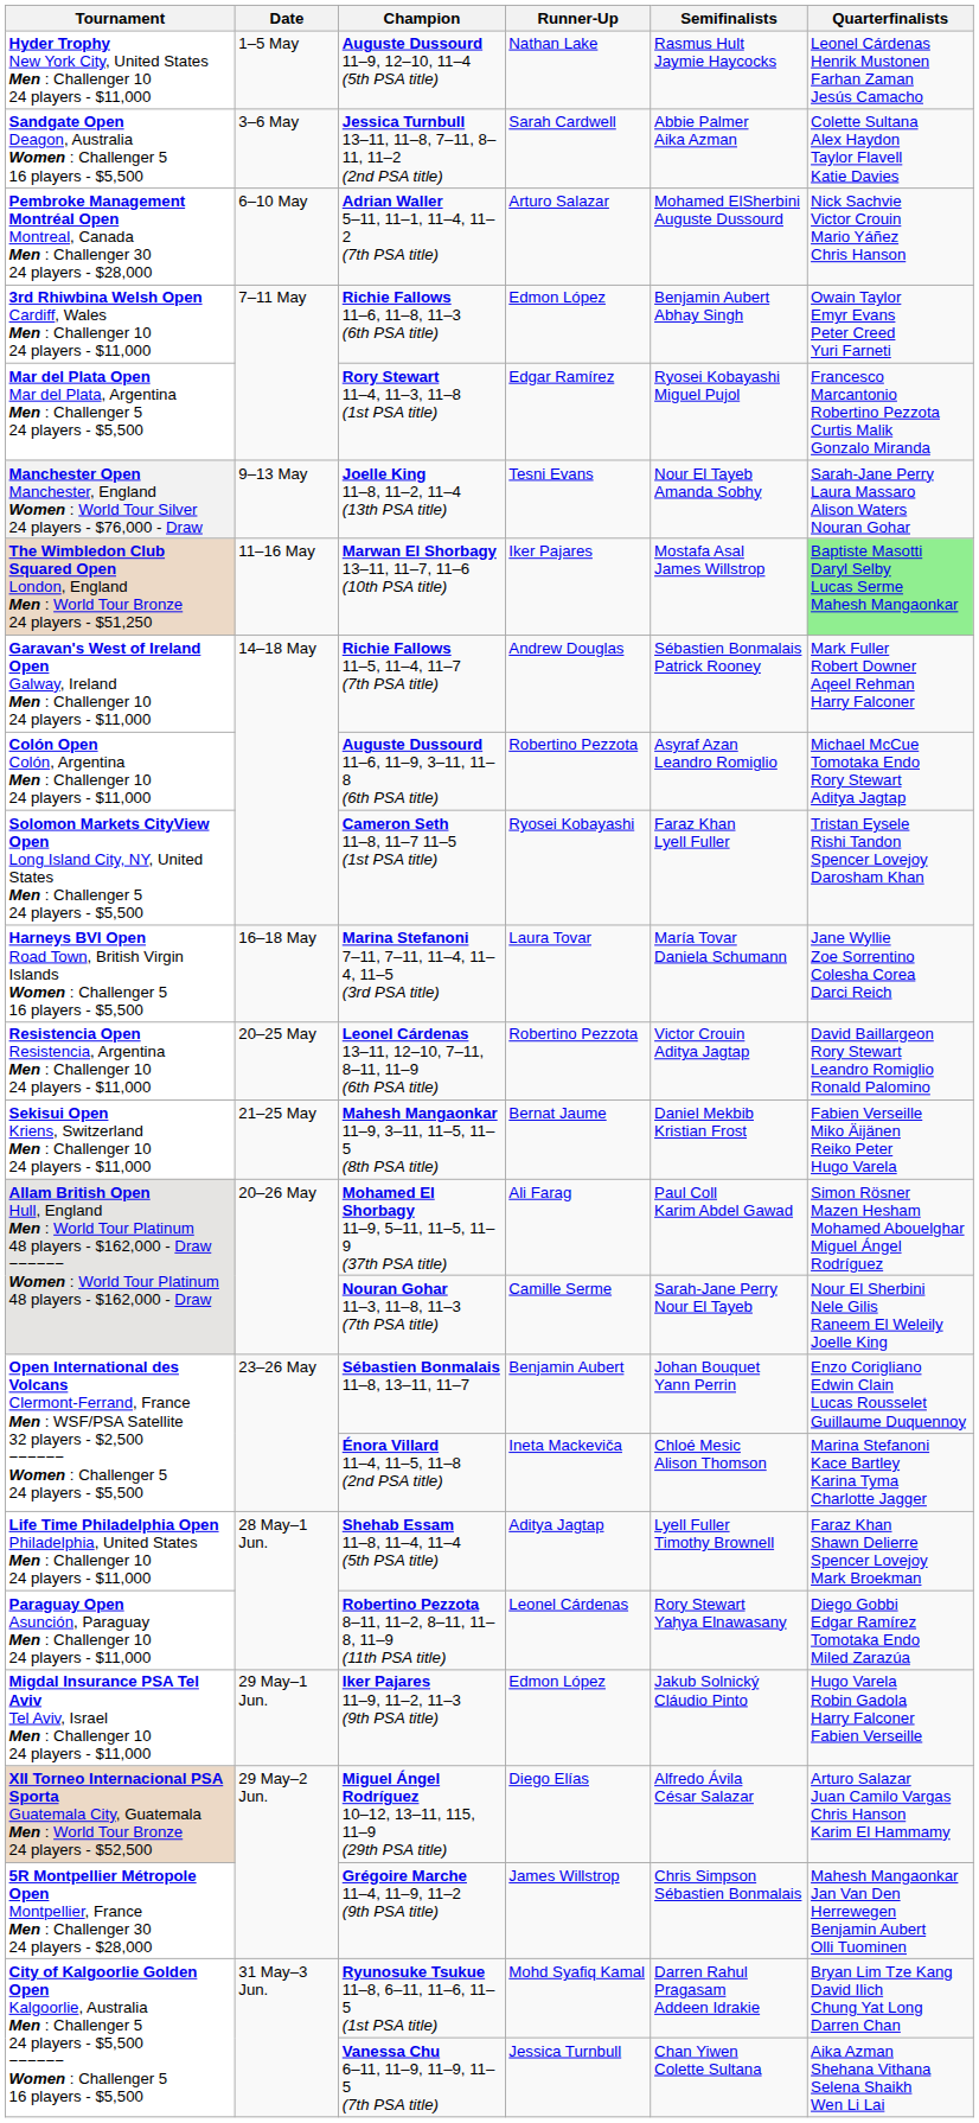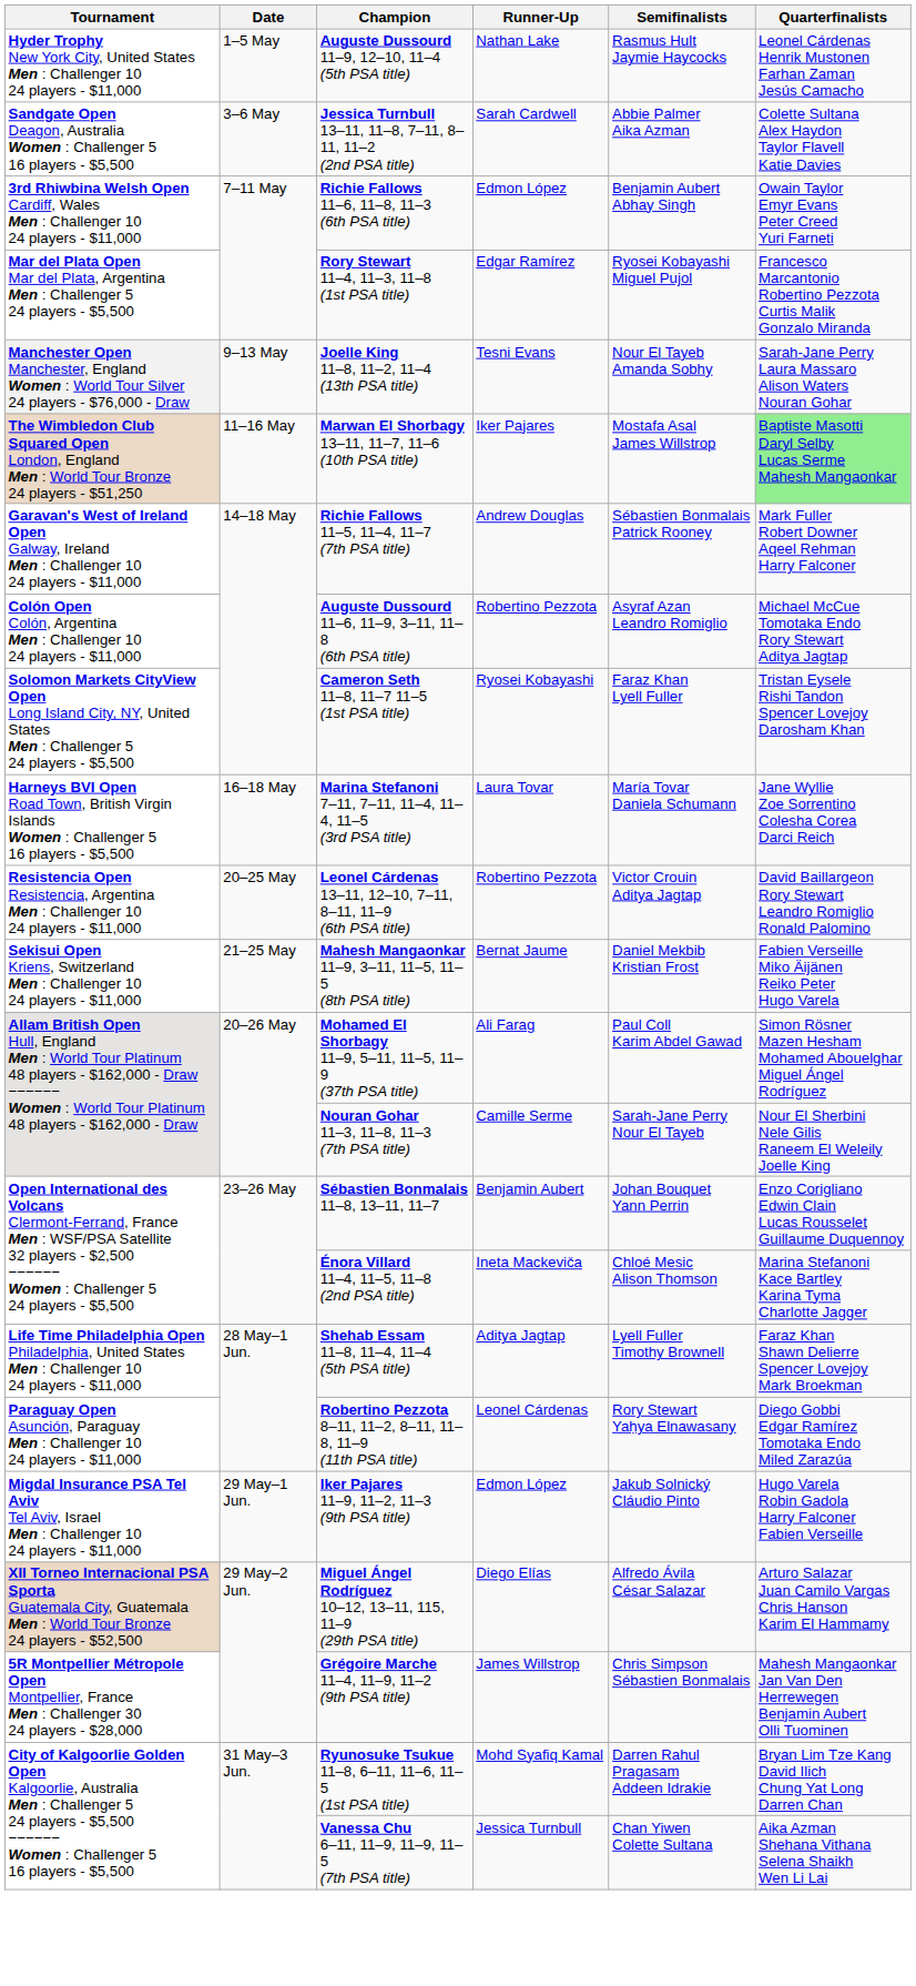 <table class="wikitable" style="font-size:88%">
 <tr>
 <th width=250>Tournament</th>
 <th width=110>Date</th>
 <th width=170>Champion</th>
 <th width=150>Runner-Up</th>
 <th width=155>Semifinalists</th>
 <th width=160>Quarterfinalists</th>
 </tr>
 <tr valign=top>
 <td style="background:#fff;"><strong><a href='#'>Hyder Trophy</a></strong><br> <a href='#'>New York City</a>, United States<br><strong> <em>Men</em> </strong>: Challenger 10<br>24 players - $11,000</td>
 <td>1–5 May</td>
 <td> <strong><a href='#'>Auguste Dussourd</a></strong><br>11–9, 12–10, 11–4<br><em>(5th PSA title)</em></td>
 <td> <a href='#'>Nathan Lake</a></td>
 <td> <a href='#'>Rasmus Hult</a><br> <a href='#'>Jaymie Haycocks</a></td>
 <td> <a href='#'>Leonel Cárdenas</a><br> <a href='#'>Henrik Mustonen</a><br> <a href='#'>Farhan Zaman</a><br> <a href='#'>Jesús Camacho</a></td>
 </tr>
 <tr valign=top>
 <td style="background:#fff;"><strong><a href='#'>Sandgate  Open</a></strong><br> <a href='#'>Deagon</a>, Australia<br><strong> <em>Women</em> </strong>: Challenger 5<br>16 players - $5,500</td>
 <td>3–6 May</td>
 <td> <strong><a href='#'>Jessica Turnbull</a></strong><br>13–11, 11–8, 7–11, 8–11, 11–2<br><em>(2nd PSA title)</em></td>
 <td> <a href='#'>Sarah Cardwell</a></td>
 <td> <a href='#'>Abbie Palmer</a><br> <a href='#'>Aika Azman</a></td>
 <td> <a href='#'>Colette Sultana</a><br> <a href='#'>Alex Haydon</a><br> <a href='#'>Taylor Flavell</a><br> <a href='#'>Katie Davies</a></td>
-</tr>
-<tr valign=top>
-<td style="background:#fff;"><strong><a href='#'>Pembroke Management Montréal Open</a></strong><br> <a href='#'>Montreal</a>, Canada<br><strong> <em>Men</em> </strong>: Challenger 30<br>24 players - $28,000</td>
-<td>6–10 May</td>
-<td> <strong><a href='#'>Adrian Waller</a></strong><br>5–11, 11–1, 11–4, 11–2<br><em>(7th PSA title)</em></td>
-<td> <a href='#'>Arturo Salazar</a></td>
-<td> <a href='#'>Mohamed ElSherbini</a><br> <a href='#'>Auguste Dussourd</a></td>
-<td> <a href='#'>Nick Sachvie</a><br> <a href='#'>Victor Crouin</a><br> <a href='#'>Mario Yáñez</a><br> <a href='#'>Chris Hanson</a></td>
 </tr>
 <tr valign=top>
 <td style="background:#fff;"><strong><a href='#'>3rd Rhiwbina Welsh Open</a></strong><br> <a href='#'>Cardiff</a>, Wales<br><strong> <em>Men</em> </strong>: Challenger 10<br>24 players - $11,000</td>
 <td rowspan=2>7–11 May</td>
 <td> <strong><a href='#'>Richie Fallows</a></strong><br>11–6, 11–8, 11–3<br><em>(6th PSA title)</em></td>
 <td> <a href='#'>Edmon López</a></td>
 <td> <a href='#'>Benjamin Aubert</a><br> <a href='#'>Abhay Singh</a></td>
 <td> <a href='#'>Owain Taylor</a><br> <a href='#'>Emyr Evans</a><br> <a href='#'>Peter Creed</a><br> <a href='#'>Yuri Farneti</a></td>
 </tr>
 <tr valign=top>
 <td style="background:#fff;"><strong><a href='#'>Mar del Plata Open</a></strong><br> <a href='#'>Mar del Plata</a>, Argentina<br><strong> <em>Men</em> </strong>: Challenger 5<br>24 players - $5,500</td>
 <td> <strong><a href='#'>Rory Stewart</a></strong><br>11–4, 11–3, 11–8<br><em>(1st PSA title)</em></td>
 <td> <a href='#'>Edgar Ramírez</a></td>
 <td> <a href='#'>Ryosei Kobayashi</a><br> <a href='#'>Miguel Pujol</a></td>
 <td> <a href='#'>Francesco Marcantonio</a><br> <a href='#'>Robertino Pezzota</a><br> <a href='#'>Curtis Malik</a><br> <a href='#'>Gonzalo Miranda</a></td>
 </tr>
 <tr valign=top>
 <td style="background:#f2f2f2;"><strong><a href='#'>Manchester Open</a></strong><br> <a href='#'>Manchester</a>, England<br><strong> <em>Women</em> </strong>: <a href='#'>World Tour Silver</a><br>24 players - $76,000 - <a href='#'>Draw</a></td>
 <td>9–13 May</td>
 <td> <strong><a href='#'>Joelle King</a></strong><br>11–8, 11–2, 11–4<br><em>(13th PSA title)</em></td>
 <td> <a href='#'>Tesni Evans</a></td>
 <td> <a href='#'>Nour El Tayeb</a><br> <a href='#'>Amanda Sobhy</a></td>
 <td> <a href='#'>Sarah-Jane Perry</a><br> <a href='#'>Laura Massaro</a><br> <a href='#'>Alison Waters</a><br> <a href='#'>Nouran Gohar</a></td>
 </tr>
 <tr valign=top>
 <td style="background:#ecd9c6;"><strong><a href='#'>The Wimbledon Club Squared Open</a></strong><br> <a href='#'>London</a>, England<br><strong> <em>Men</em> </strong>: <a href='#'>World Tour Bronze</a><br>24 players - $51,250</td>
 <td>11–16 May</td>
 <td> <strong><a href='#'>Marwan El Shorbagy</a></strong><br>13–11, 11–7, 11–6<br><em>(10th PSA title)</em></td>
 <td> <a href='#'>Iker Pajares</a></td>
 <td> <a href='#'>Mostafa Asal</a><br> <a href='#'>James Willstrop</a></td>
 <td style="background: lightgreen;"> <a href='#'>Baptiste Masotti</a><br> <a href='#'>Daryl Selby</a><br> <a href='#'>Lucas Serme</a><br> <a href='#'>Mahesh Mangaonkar</a></td>
 </tr>
 <tr valign=top>
 <td style="background:#fff;"><strong><a href='#'>Garavan's West of Ireland Open</a></strong><br> <a href='#'>Galway</a>, Ireland<br><strong> <em>Men</em> </strong>: Challenger 10<br>24 players - $11,000</td>
 <td rowspan=3>14–18 May</td>
 <td> <strong><a href='#'>Richie Fallows</a></strong><br>11–5, 11–4, 11–7<br><em>(7th PSA title)</em></td>
 <td> <a href='#'>Andrew Douglas</a></td>
 <td> <a href='#'>Sébastien Bonmalais</a><br> <a href='#'>Patrick Rooney</a></td>
 <td> <a href='#'>Mark Fuller</a><br> <a href='#'>Robert Downer</a><br> <a href='#'>Aqeel Rehman</a><br> <a href='#'>Harry Falconer</a></td>
 </tr>
 <tr valign=top>
 <td style="background:#fff;"><strong><a href='#'>Colón Open</a></strong><br> <a href='#'>Colón</a>, Argentina<br><strong> <em>Men</em> </strong>: Challenger 10<br>24 players - $11,000</td>
 <td> <strong><a href='#'>Auguste Dussourd</a></strong><br>11–6, 11–9, 3–11, 11–8<br><em>(6th PSA title)</em></td>
 <td> <a href='#'>Robertino Pezzota</a></td>
 <td> <a href='#'>Asyraf Azan</a><br> <a href='#'>Leandro Romiglio</a></td>
 <td> <a href='#'>Michael McCue</a><br> <a href='#'>Tomotaka Endo</a><br> <a href='#'>Rory Stewart</a><br> <a href='#'>Aditya Jagtap</a></td>
 </tr>
 <tr valign=top>
 <td style="background:#fff;"><strong><a href='#'>Solomon Markets CityView Open</a></strong><br> <a href='#'>Long Island City, NY</a>, United States<br><strong> <em>Men</em> </strong>: Challenger 5<br>24 players - $5,500</td>
 <td> <strong><a href='#'>Cameron Seth</a></strong><br>11–8, 11–7 11–5<br><em>(1st PSA title)</em></td>
 <td> <a href='#'>Ryosei Kobayashi</a></td>
 <td> <a href='#'>Faraz Khan</a><br> <a href='#'>Lyell Fuller</a></td>
 <td> <a href='#'>Tristan Eysele</a><br> <a href='#'>Rishi Tandon</a><br> <a href='#'>Spencer Lovejoy</a><br> <a href='#'>Darosham Khan</a></td>
 </tr>
 <tr valign=top>
 <td style="background:#fff;"><strong><a href='#'>Harneys BVI Open</a></strong><br> <a href='#'>Road Town</a>, British Virgin Islands<br><strong> <em>Women</em> </strong>: Challenger 5<br>16 players - $5,500</td>
 <td>16–18 May</td>
 <td> <strong><a href='#'>Marina Stefanoni</a></strong><br>7–11, 7–11, 11–4, 11–4, 11–5<em><br>(3rd PSA title)</em></td>
 <td> <a href='#'>Laura Tovar</a></td>
 <td> <a href='#'>María Tovar</a><br> <a href='#'>Daniela Schumann</a></td>
 <td> <a href='#'>Jane Wyllie</a><br> <a href='#'>Zoe Sorrentino</a><br> <a href='#'>Colesha Corea</a><br> <a href='#'>Darci Reich</a></td>
 </tr>
 <tr valign=top>
 <td style="background:#fff;"><strong><a href='#'>Resistencia Open</a></strong><br> <a href='#'>Resistencia</a>, Argentina<br><strong> <em>Men</em> </strong>: Challenger 10<br>24 players - $11,000</td>
 <td>20–25 May</td>
 <td> <strong><a href='#'>Leonel Cárdenas</a></strong><br>13–11, 12–10, 7–11, 8–11, 11–9<br><em>(6th PSA title)</em></td>
 <td> <a href='#'>Robertino Pezzota</a></td>
 <td> <a href='#'>Victor Crouin</a><br> <a href='#'>Aditya Jagtap</a></td>
 <td> <a href='#'>David Baillargeon</a><br> <a href='#'>Rory Stewart</a><br> <a href='#'>Leandro Romiglio</a><br> <a href='#'>Ronald Palomino</a></td>
 </tr>
 <tr valign=top>
 <td style="background:#fff;"><strong><a href='#'>Sekisui Open</a></strong><br> <a href='#'>Kriens</a>, Switzerland<br><strong> <em>Men</em> </strong>: Challenger 10<br>24 players - $11,000</td>
 <td>21–25 May</td>
 <td> <strong><a href='#'>Mahesh Mangaonkar</a></strong><br>11–9, 3–11, 11–5, 11–5<br><em>(8th PSA title)</em></td>
 <td> <a href='#'>Bernat Jaume</a></td>
 <td> <a href='#'>Daniel Mekbib</a><br> <a href='#'>Kristian Frost</a></td>
 <td> <a href='#'>Fabien Verseille</a><br> <a href='#'>Miko Äijänen</a><br> <a href='#'>Reiko Peter</a><br> <a href='#'>Hugo Varela</a></td>
 </tr>
 <tr valign=top>
 <td rowspan=2 style="background:#E5E4E2;"><strong><a href='#'>Allam British Open</a></strong><br> <a href='#'>Hull</a>, England<br><strong> <em>Men</em> </strong>: <a href='#'>World Tour Platinum</a><br>48 players - $162,000 - <a href='#'>Draw</a><br>−−−−−−<br><strong> <em>Women</em> </strong>: <a href='#'>World Tour Platinum</a><br>48 players - $162,000 - <a href='#'>Draw</a></td>
 <td rowspan=2>20–26 May</td>
 <td> <strong><a href='#'>Mohamed El Shorbagy</a></strong><br>11–9, 5–11, 11–5, 11–9<br><em>(37th PSA title)</em></td>
 <td> <a href='#'>Ali Farag</a></td>
 <td> <a href='#'>Paul Coll</a><br> <a href='#'>Karim Abdel Gawad</a></td>
 <td> <a href='#'>Simon Rösner</a><br> <a href='#'>Mazen Hesham</a><br> <a href='#'>Mohamed Abouelghar</a><br> <a href='#'>Miguel Ángel Rodríguez</a></td>
 </tr>
 <tr valign=top>
 <td> <strong><a href='#'>Nouran Gohar</a></strong><br>11–3, 11–8, 11–3<br><em>(7th PSA title)</em></td>
 <td> <a href='#'>Camille Serme</a></td>
 <td> <a href='#'>Sarah-Jane Perry</a><br> <a href='#'>Nour El Tayeb</a></td>
 <td> <a href='#'>Nour El Sherbini</a><br> <a href='#'>Nele Gilis</a><br> <a href='#'>Raneem El Weleily</a><br> <a href='#'>Joelle King</a></td>
 </tr>
 <tr valign=top>
 <td rowspan=2 style="background:#fff;"><strong><a href='#'>Open International des Volcans</a></strong><br> <a href='#'>Clermont-Ferrand</a>, France<br><strong> <em>Men</em> </strong>: WSF/PSA Satellite<br>32 players - $2,500<br>−−−−−−<br><strong> <em>Women</em> </strong>: Challenger 5<br>24 players - $5,500</td>
 <td rowspan=2>23–26 May</td>
 <td> <strong><a href='#'>Sébastien Bonmalais</a></strong><br>11–8, 13–11, 11–7</td>
 <td> <a href='#'>Benjamin Aubert</a></td>
 <td> <a href='#'>Johan Bouquet</a><br> <a href='#'>Yann Perrin</a></td>
 <td> <a href='#'>Enzo Corigliano</a><br> <a href='#'>Edwin Clain</a><br> <a href='#'>Lucas Rousselet</a><br> <a href='#'>Guillaume Duquennoy</a></td>
 </tr>
 <tr valign=top>
 <td> <strong><a href='#'>Énora Villard</a></strong><br>11–4, 11–5, 11–8<br><em>(2nd PSA title)</em></td>
 <td> <a href='#'>Ineta Mackeviča</a></td>
 <td> <a href='#'>Chloé Mesic</a><br> <a href='#'>Alison Thomson</a></td>
 <td> <a href='#'>Marina Stefanoni</a><br> <a href='#'>Kace Bartley</a><br> <a href='#'>Karina Tyma</a><br> <a href='#'>Charlotte Jagger</a></td>
 </tr>
 <tr valign=top>
 <td style="background:#fff;"><strong><a href='#'>Life Time Philadelphia Open</a></strong><br> <a href='#'>Philadelphia</a>, United States<br><strong> <em>Men</em> </strong>: Challenger 10<br>24 players - $11,000</td>
 <td rowspan=2>28 May–1 Jun.</td>
 <td> <strong><a href='#'>Shehab Essam</a></strong><br>11–8, 11–4, 11–4<br><em>(5th PSA title)</em></td>
 <td> <a href='#'>Aditya Jagtap</a></td>
 <td> <a href='#'>Lyell Fuller</a><br> <a href='#'>Timothy Brownell</a></td>
 <td> <a href='#'>Faraz Khan</a><br> <a href='#'>Shawn Delierre</a><br> <a href='#'>Spencer Lovejoy</a><br> <a href='#'>Mark Broekman</a></td>
 </tr>
 <tr valign=top>
 <td style="background:#fff;"><strong><a href='#'>Paraguay Open</a></strong><br> <a href='#'>Asunción</a>, Paraguay<br><strong> <em>Men</em> </strong>: Challenger 10<br>24 players - $11,000</td>
 <td> <strong><a href='#'>Robertino Pezzota</a></strong><br>8–11, 11–2, 8–11, 11–8, 11–9<br><em>(11th PSA title)</em></td>
 <td> <a href='#'>Leonel Cárdenas</a></td>
 <td> <a href='#'>Rory Stewart</a><br> <a href='#'>Yaḥya Elnawasany</a></td>
 <td> <a href='#'>Diego Gobbi</a><br> <a href='#'>Edgar Ramírez</a><br> <a href='#'>Tomotaka Endo</a><br> <a href='#'>Miled Zarazúa</a></td>
 </tr>
 <tr valign=top>
 <td style="background:#fff;"><strong><a href='#'>Migdal Insurance PSA Tel Aviv</a></strong><br> <a href='#'>Tel Aviv</a>, Israel<br><strong> <em>Men</em> </strong>: Challenger 10<br>24 players - $11,000</td>
 <td>29 May–1 Jun.</td>
 <td> <strong><a href='#'>Iker Pajares</a></strong><br>11–9, 11–2, 11–3<br><em>(9th PSA title)</em></td>
 <td> <a href='#'>Edmon López</a></td>
 <td> <a href='#'>Jakub Solnický</a><br> <a href='#'>Cláudio Pinto</a></td>
 <td> <a href='#'>Hugo Varela</a><br> <a href='#'>Robin Gadola</a><br> <a href='#'>Harry Falconer</a><br> <a href='#'>Fabien Verseille</a></td>
 </tr>
 <tr valign=top>
 <td style="background:#ecd9c6;"><strong><a href='#'>XII Torneo Internacional PSA Sporta</a></strong><br> <a href='#'>Guatemala City</a>, Guatemala<br><strong> <em>Men</em> </strong>: <a href='#'>World Tour Bronze</a><br>24 players - $52,500</td>
 <td rowspan=2>29 May–2 Jun.</td>
 <td> <strong><a href='#'>Miguel Ángel Rodríguez</a></strong><br>10–12, 13–11, 115, 11–9<br><em>(29th PSA title)</em></td>
 <td> <a href='#'>Diego Elías</a></td>
 <td> <a href='#'>Alfredo Ávila</a><br> <a href='#'>César Salazar</a></td>
 <td> <a href='#'>Arturo Salazar</a><br> <a href='#'>Juan Camilo Vargas</a><br> <a href='#'>Chris Hanson</a><br> <a href='#'>Karim El Hammamy</a></td>
 </tr>
 <tr valign=top>
 <td style="background:#fff;"><strong><a href='#'>5R Montpellier Métropole Open</a></strong><br> <a href='#'>Montpellier</a>, France<br><strong> <em>Men</em> </strong>: Challenger 30<br>24 players - $28,000</td>
 <td> <strong><a href='#'>Grégoire Marche</a></strong><br>11–4, 11–9, 11–2<br><em>(9th PSA title)</em></td>
 <td> <a href='#'>James Willstrop</a></td>
 <td> <a href='#'>Chris Simpson</a><br> <a href='#'>Sébastien Bonmalais</a></td>
 <td> <a href='#'>Mahesh Mangaonkar</a><br> <a href='#'>Jan Van Den Herrewegen</a><br> <a href='#'>Benjamin Aubert</a><br> <a href='#'>Olli Tuominen</a></td>
 </tr>
 <tr valign=top>
 <td rowspan=2 style="background:#fff;"><strong><a href='#'>City of Kalgoorlie Golden Open</a></strong><br> <a href='#'>Kalgoorlie</a>, Australia<br><strong> <em>Men</em> </strong>: Challenger 5<br>24 players - $5,500<br>−−−−−−<br><strong> <em>Women</em> </strong>: Challenger 5<br>16 players - $5,500</td>
 <td rowspan=2>31 May–3 Jun.</td>
 <td> <strong><a href='#'>Ryunosuke Tsukue</a></strong><br>11–8, 6–11, 11–6, 11–5<br><em>(1st PSA title)</em></td>
 <td> <a href='#'>Mohd Syafiq Kamal</a></td>
 <td> <a href='#'>Darren Rahul Pragasam</a><br> <a href='#'>Addeen Idrakie</a></td>
 <td> <a href='#'>Bryan Lim Tze Kang</a><br> <a href='#'>David Ilich</a><br> <a href='#'>Chung Yat Long</a><br> <a href='#'>Darren Chan</a></td>
 </tr>
 <tr valign=top>
 <td> <strong><a href='#'>Vanessa Chu</a></strong><br>6–11, 11–9, 11–9, 11–5<br><em>(7th PSA title)</em></td>
 <td> <a href='#'>Jessica Turnbull</a></td>
 <td> <a href='#'>Chan Yiwen</a><br> <a href='#'>Colette Sultana</a></td>
 <td> <a href='#'>Aika Azman</a><br> <a href='#'>Shehana Vithana</a><br> <a href='#'>Selena Shaikh</a><br> <a href='#'>Wen Li Lai</a></td>
 </tr>
 </table>
